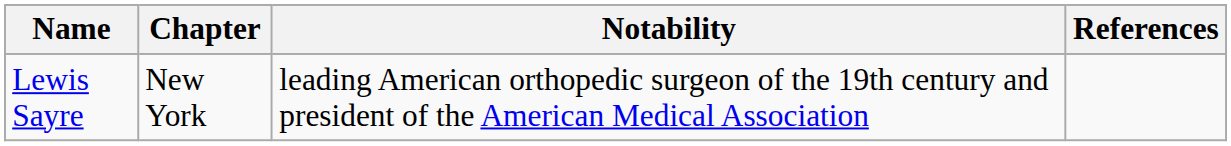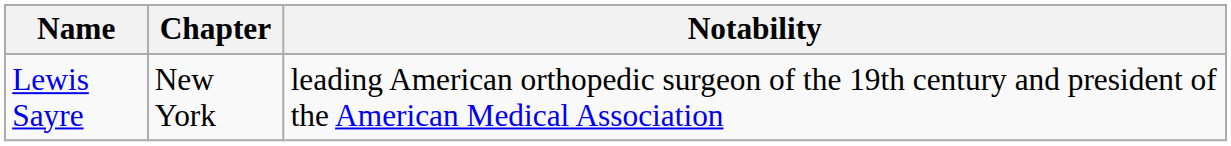 <table class="wikitable sortable" style="width:100%;">
 <tr>
 <th>Name</th>
 <th>Chapter</th>
 <th>Notability</th>
-<th>References</th>
 </tr>
 <tr>
 <td><a href='#'>Lewis Sayre</a></td>
 <td>New York</td>
 <td>leading American orthopedic surgeon of the 19th century and president of the <a href='#'>American Medical Association</a></td>
-<td></td>
 </tr>
 </table>
